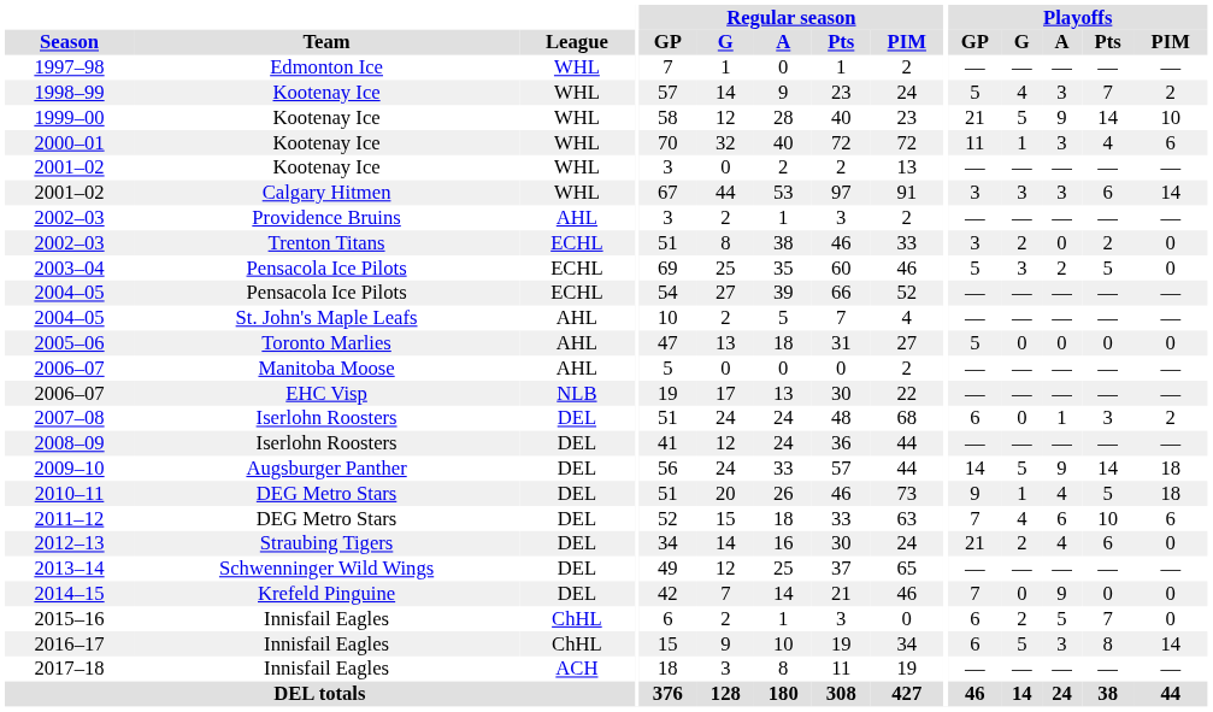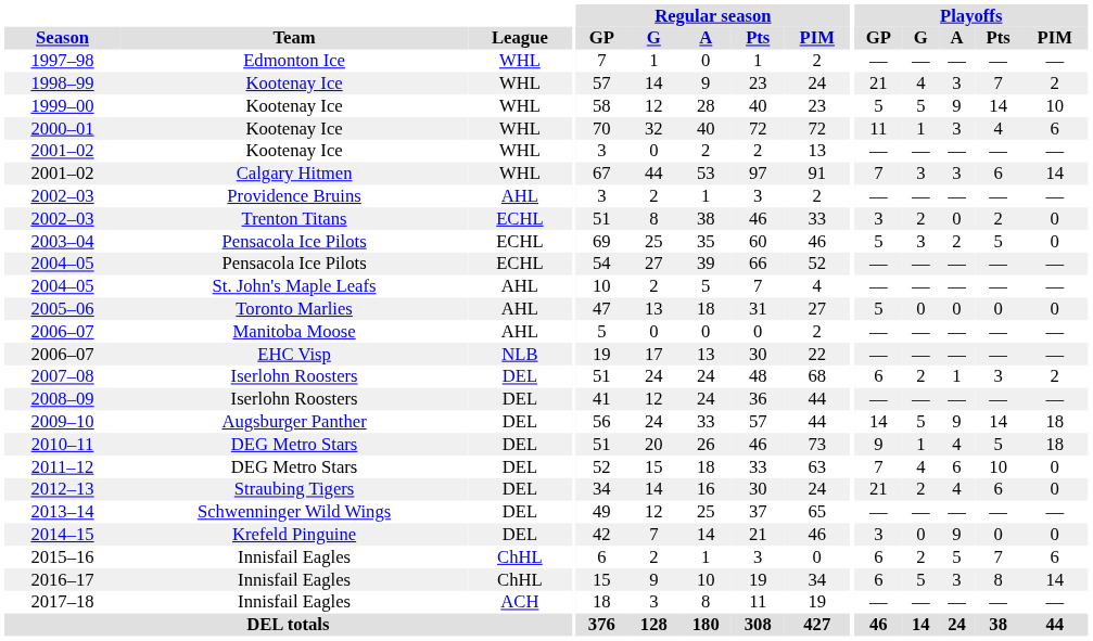 <table border="0" cellpadding="1" cellspacing="0" style="text-align:center; width:60em">
 <tr bgcolor="#e0e0e0">
 <th colspan="3" bgcolor="#ffffff"></th>
 <th rowspan="99" bgcolor="#ffffff"></th>
 <th colspan="5"><a href='#'>Regular season</a></th>
 <th rowspan="99" bgcolor="#ffffff"></th>
 <th colspan="5"><a href='#'>Playoffs</a></th>
 </tr>
 <tr bgcolor="#e0e0e0">
 <th><a href='#'>Season</a></th>
 <th>Team</th>
 <th>League</th>
 <th>GP</th>
 <th><a href='#'>G</a></th>
 <th><a href='#'>A</a></th>
 <th><a href='#'>Pts</a></th>
 <th><a href='#'>PIM</a></th>
 <th>GP</th>
 <th>G</th>
 <th>A</th>
 <th>Pts</th>
 <th>PIM</th>
 </tr>
 <tr ALIGN="center">
 <td><a href='#'>1997–98</a></td>
 <td><a href='#'>Edmonton Ice</a></td>
 <td><a href='#'>WHL</a></td>
 <td>7</td>
 <td>1</td>
 <td>0</td>
 <td>1</td>
 <td>2</td>
 <td>—</td>
 <td>—</td>
 <td>—</td>
 <td>—</td>
 <td>—</td>
 </tr>
 <tr ALIGN="center" bgcolor="#f0f0f0">
 <td><a href='#'>1998–99</a></td>
 <td><a href='#'>Kootenay Ice</a></td>
 <td>WHL</td>
 <td>57</td>
 <td>14</td>
 <td>9</td>
 <td>23</td>
 <td>24</td>
-<td>5</td>
+<td>21</td>
 <td>4</td>
 <td>3</td>
 <td>7</td>
 <td>2</td>
 </tr>
 <tr ALIGN="center">
 <td><a href='#'>1999–00</a></td>
 <td>Kootenay Ice</td>
 <td>WHL</td>
 <td>58</td>
 <td>12</td>
 <td>28</td>
 <td>40</td>
 <td>23</td>
-<td>21</td>
+<td>5</td>
 <td>5</td>
 <td>9</td>
 <td>14</td>
 <td>10</td>
 </tr>
 <tr ALIGN="center" bgcolor="#f0f0f0">
 <td><a href='#'>2000–01</a></td>
 <td>Kootenay Ice</td>
 <td>WHL</td>
 <td>70</td>
 <td>32</td>
 <td>40</td>
 <td>72</td>
 <td>72</td>
 <td>11</td>
 <td>1</td>
 <td>3</td>
 <td>4</td>
 <td>6</td>
 </tr>
 <tr ALIGN="center">
 <td><a href='#'>2001–02</a></td>
 <td>Kootenay Ice</td>
 <td>WHL</td>
 <td>3</td>
 <td>0</td>
 <td>2</td>
 <td>2</td>
 <td>13</td>
 <td>—</td>
 <td>—</td>
 <td>—</td>
 <td>—</td>
 <td>—</td>
 </tr>
 <tr ALIGN="center" bgcolor="#f0f0f0">
 <td>2001–02</td>
 <td><a href='#'>Calgary Hitmen</a></td>
 <td>WHL</td>
 <td>67</td>
 <td>44</td>
 <td>53</td>
 <td>97</td>
 <td>91</td>
-<td>3</td>
+<td>7</td>
 <td>3</td>
 <td>3</td>
 <td>6</td>
 <td>14</td>
 </tr>
 <tr ALIGN="center">
 <td><a href='#'>2002–03</a></td>
 <td><a href='#'>Providence Bruins</a></td>
 <td><a href='#'>AHL</a></td>
 <td>3</td>
 <td>2</td>
 <td>1</td>
 <td>3</td>
 <td>2</td>
 <td>—</td>
 <td>—</td>
 <td>—</td>
 <td>—</td>
 <td>—</td>
 </tr>
 <tr ALIGN="center" bgcolor="#f0f0f0">
 <td><a href='#'>2002–03</a></td>
 <td><a href='#'>Trenton Titans</a></td>
 <td><a href='#'>ECHL</a></td>
 <td>51</td>
 <td>8</td>
 <td>38</td>
 <td>46</td>
 <td>33</td>
 <td>3</td>
 <td>2</td>
 <td>0</td>
 <td>2</td>
 <td>0</td>
 </tr>
 <tr ALIGN="center">
 <td><a href='#'>2003–04</a></td>
 <td><a href='#'>Pensacola Ice Pilots</a></td>
 <td>ECHL</td>
 <td>69</td>
 <td>25</td>
 <td>35</td>
 <td>60</td>
 <td>46</td>
 <td>5</td>
 <td>3</td>
 <td>2</td>
 <td>5</td>
 <td>0</td>
 </tr>
 <tr ALIGN="center" bgcolor="#f0f0f0">
 <td><a href='#'>2004–05</a></td>
 <td>Pensacola Ice Pilots</td>
 <td>ECHL</td>
 <td>54</td>
 <td>27</td>
 <td>39</td>
 <td>66</td>
 <td>52</td>
 <td>—</td>
 <td>—</td>
 <td>—</td>
 <td>—</td>
 <td>—</td>
 </tr>
 <tr ALIGN="center">
 <td><a href='#'>2004–05</a></td>
 <td><a href='#'>St. John's Maple Leafs</a></td>
 <td>AHL</td>
 <td>10</td>
 <td>2</td>
 <td>5</td>
 <td>7</td>
 <td>4</td>
 <td>—</td>
 <td>—</td>
 <td>—</td>
 <td>—</td>
 <td>—</td>
 </tr>
 <tr ALIGN="center" bgcolor="#f0f0f0">
 <td><a href='#'>2005–06</a></td>
 <td><a href='#'>Toronto Marlies</a></td>
 <td>AHL</td>
 <td>47</td>
 <td>13</td>
 <td>18</td>
 <td>31</td>
 <td>27</td>
 <td>5</td>
 <td>0</td>
 <td>0</td>
 <td>0</td>
 <td>0</td>
 </tr>
 <tr ALIGN="center">
 <td><a href='#'>2006–07</a></td>
 <td><a href='#'>Manitoba Moose</a></td>
 <td>AHL</td>
 <td>5</td>
 <td>0</td>
 <td>0</td>
 <td>0</td>
 <td>2</td>
 <td>—</td>
 <td>—</td>
 <td>—</td>
 <td>—</td>
 <td>—</td>
 </tr>
 <tr ALIGN="center" bgcolor="#f0f0f0">
 <td>2006–07</td>
 <td><a href='#'>EHC Visp</a></td>
 <td><a href='#'>NLB</a></td>
 <td>19</td>
 <td>17</td>
 <td>13</td>
 <td>30</td>
 <td>22</td>
 <td>—</td>
 <td>—</td>
 <td>—</td>
 <td>—</td>
 <td>—</td>
 </tr>
 <tr ALIGN="center">
 <td><a href='#'>2007–08</a></td>
 <td><a href='#'>Iserlohn Roosters</a></td>
 <td><a href='#'>DEL</a></td>
 <td>51</td>
 <td>24</td>
 <td>24</td>
 <td>48</td>
 <td>68</td>
 <td>6</td>
-<td>0</td>
+<td>2</td>
 <td>1</td>
 <td>3</td>
 <td>2</td>
 </tr>
 <tr ALIGN="center" bgcolor="#f0f0f0">
 <td><a href='#'>2008–09</a></td>
 <td>Iserlohn Roosters</td>
 <td>DEL</td>
 <td>41</td>
 <td>12</td>
 <td>24</td>
 <td>36</td>
 <td>44</td>
 <td>—</td>
 <td>—</td>
 <td>—</td>
 <td>—</td>
 <td>—</td>
 </tr>
 <tr ALIGN="center">
 <td><a href='#'>2009–10</a></td>
 <td><a href='#'>Augsburger Panther</a></td>
 <td>DEL</td>
 <td>56</td>
 <td>24</td>
 <td>33</td>
 <td>57</td>
 <td>44</td>
 <td>14</td>
 <td>5</td>
 <td>9</td>
 <td>14</td>
 <td>18</td>
 </tr>
 <tr ALIGN="center" bgcolor="#f0f0f0">
 <td><a href='#'>2010–11</a></td>
 <td><a href='#'>DEG Metro Stars</a></td>
 <td>DEL</td>
 <td>51</td>
 <td>20</td>
 <td>26</td>
 <td>46</td>
 <td>73</td>
 <td>9</td>
 <td>1</td>
 <td>4</td>
 <td>5</td>
 <td>18</td>
 </tr>
 <tr ALIGN="center">
 <td><a href='#'>2011–12</a></td>
 <td>DEG Metro Stars</td>
 <td>DEL</td>
 <td>52</td>
 <td>15</td>
 <td>18</td>
 <td>33</td>
 <td>63</td>
 <td>7</td>
 <td>4</td>
 <td>6</td>
 <td>10</td>
-<td>6</td>
+<td>0</td>
 </tr>
 <tr ALIGN="center" bgcolor="#f0f0f0">
 <td><a href='#'>2012–13</a></td>
 <td><a href='#'>Straubing Tigers</a></td>
 <td>DEL</td>
 <td>34</td>
 <td>14</td>
 <td>16</td>
 <td>30</td>
 <td>24</td>
 <td>21</td>
 <td>2</td>
 <td>4</td>
 <td>6</td>
 <td>0</td>
 </tr>
 <tr ALIGN="center">
 <td><a href='#'>2013–14</a></td>
 <td><a href='#'>Schwenninger Wild Wings</a></td>
 <td>DEL</td>
 <td>49</td>
 <td>12</td>
 <td>25</td>
 <td>37</td>
 <td>65</td>
 <td>—</td>
 <td>—</td>
 <td>—</td>
 <td>—</td>
 <td>—</td>
 </tr>
 <tr ALIGN="center"  bgcolor="#f0f0f0">
 <td><a href='#'>2014–15</a></td>
 <td><a href='#'>Krefeld Pinguine</a></td>
 <td>DEL</td>
 <td>42</td>
 <td>7</td>
 <td>14</td>
 <td>21</td>
 <td>46</td>
-<td>7</td>
+<td>3</td>
 <td>0</td>
 <td>9</td>
 <td>0</td>
 <td>0</td>
 </tr>
 <tr ALIGN="center">
 <td>2015–16</td>
 <td>Innisfail Eagles</td>
 <td><a href='#'>ChHL</a></td>
 <td>6</td>
 <td>2</td>
 <td>1</td>
 <td>3</td>
 <td>0</td>
 <td>6</td>
 <td>2</td>
 <td>5</td>
 <td>7</td>
-<td>0</td>
+<td>6</td>
 </tr>
 <tr ALIGN="center"  bgcolor="#f0f0f0">
 <td>2016–17</td>
 <td>Innisfail Eagles</td>
 <td>ChHL</td>
 <td>15</td>
 <td>9</td>
 <td>10</td>
 <td>19</td>
 <td>34</td>
 <td>6</td>
 <td>5</td>
 <td>3</td>
 <td>8</td>
 <td>14</td>
 </tr>
 <tr ALIGN="center">
 <td>2017–18</td>
 <td>Innisfail Eagles</td>
 <td><a href='#'>ACH</a></td>
 <td>18</td>
 <td>3</td>
 <td>8</td>
 <td>11</td>
 <td>19</td>
 <td>—</td>
 <td>—</td>
 <td>—</td>
 <td>—</td>
 <td>—</td>
 </tr>
 <tr bgcolor="#e0e0e0">
 <th colspan="3">DEL totals</th>
 <th>376</th>
 <th>128</th>
 <th>180</th>
 <th>308</th>
 <th>427</th>
 <th>46</th>
 <th>14</th>
 <th>24</th>
 <th>38</th>
 <th>44</th>
 </tr>
 </table>
